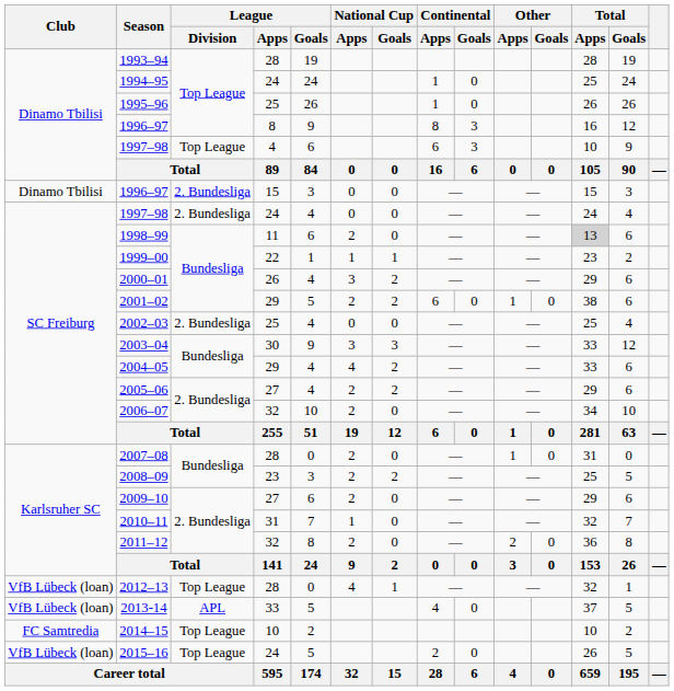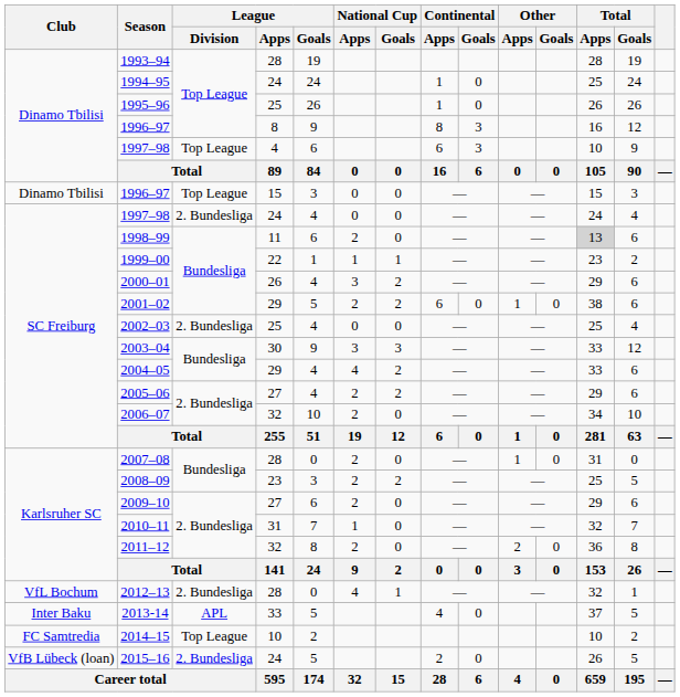 <table class="wikitable" style="text-align:center">
 <tr>
 <th rowspan="2">Club</th>
 <th rowspan="2">Season</th>
 <th colspan="3">League</th>
 <th colspan="2">National Cup</th>
 <th colspan="2">Continental</th>
 <th colspan="2">Other</th>
 <th colspan="2">Total</th>
 <th rowspan="2"></th>
 </tr>
 <tr>
 <th>Division</th>
 <th>Apps</th>
 <th>Goals</th>
 <th>Apps</th>
 <th>Goals</th>
 <th>Apps</th>
 <th>Goals</th>
 <th>Apps</th>
 <th>Goals</th>
 <th>Apps</th>
 <th>Goals</th>
 </tr>
 <tr>
 <td rowspan="6"><a href='#'>Dinamo Tbilisi</a></td>
 <td><a href='#'>1993–94</a></td>
 <td rowspan="4"><a href='#'>Top League</a></td>
 <td>28</td>
 <td>19</td>
 <td></td>
 <td></td>
 <td></td>
 <td></td>
 <td></td>
 <td></td>
 <td>28</td>
 <td>19</td>
 <td></td>
 </tr>
 <tr>
 <td><a href='#'>1994–95</a></td>
 <td>24</td>
 <td>24</td>
 <td></td>
 <td></td>
 <td>1</td>
 <td>0</td>
 <td></td>
 <td></td>
 <td>25</td>
 <td>24</td>
 <td></td>
 </tr>
 <tr>
 <td><a href='#'>1995–96</a></td>
 <td>25</td>
 <td>26</td>
 <td></td>
 <td></td>
 <td>1</td>
 <td>0</td>
 <td></td>
 <td></td>
 <td>26</td>
 <td>26</td>
 <td></td>
 </tr>
 <tr>
 <td><a href='#'>1996–97</a></td>
 <td>8</td>
 <td>9</td>
 <td></td>
 <td></td>
 <td>8</td>
 <td>3</td>
 <td></td>
 <td></td>
 <td>16</td>
 <td>12</td>
 <td></td>
 </tr>
 <tr>
 <td><a href='#'>1997–98</a></td>
 <td>Top League</td>
 <td>4</td>
 <td>6</td>
 <td></td>
 <td></td>
 <td>6</td>
 <td>3</td>
 <td></td>
 <td></td>
 <td>10</td>
 <td>9</td>
 <td></td>
 </tr>
 <tr>
 <th colspan="2">Total</th>
 <th>89</th>
 <th>84</th>
 <th>0</th>
 <th>0</th>
 <th>16</th>
 <th>6</th>
 <th>0</th>
 <th>0</th>
 <th>105</th>
 <th>90</th>
 <th>—</th>
 </tr>
 <tr>
 <td>Dinamo Tbilisi</td>
 <td><a href='#'>1996–97</a></td>
-<td><a href='#'>2.&nbsp;Bundesliga</a></td>
+<td>Top League</td>
 <td>15</td>
 <td>3</td>
 <td>0</td>
 <td>0</td>
 <td colspan="2">—</td>
 <td colspan="2">—</td>
 <td>15</td>
 <td>3</td>
 <td></td>
 </tr>
 <tr>
 <td rowspan="11"><a href='#'>SC Freiburg</a></td>
 <td><a href='#'>1997–98</a></td>
 <td>2. Bundesliga</td>
 <td>24</td>
 <td>4</td>
 <td>0</td>
 <td>0</td>
 <td colspan="2">—</td>
 <td colspan="2">—</td>
 <td>24</td>
 <td>4</td>
 <td></td>
 </tr>
 <tr>
 <td><a href='#'>1998–99</a></td>
 <td rowspan="4"><a href='#'>Bundesliga</a></td>
 <td>11</td>
 <td>6</td>
 <td>2</td>
 <td>0</td>
 <td colspan="2">—</td>
 <td colspan="2">—</td>
 <td style="background: lightgrey;">13</td>
 <td>6</td>
 <td></td>
 </tr>
 <tr>
 <td><a href='#'>1999–00</a></td>
 <td>22</td>
 <td>1</td>
 <td>1</td>
 <td>1</td>
 <td colspan="2">—</td>
 <td colspan="2">—</td>
 <td>23</td>
 <td>2</td>
 <td></td>
 </tr>
 <tr>
 <td><a href='#'>2000–01</a></td>
 <td>26</td>
 <td>4</td>
 <td>3</td>
 <td>2</td>
 <td colspan="2">—</td>
 <td colspan="2">—</td>
 <td>29</td>
 <td>6</td>
 <td></td>
 </tr>
 <tr>
 <td><a href='#'>2001–02</a></td>
 <td>29</td>
 <td>5</td>
 <td>2</td>
 <td>2</td>
 <td>6</td>
 <td>0</td>
 <td>1</td>
 <td>0</td>
 <td>38</td>
 <td>6</td>
 <td></td>
 </tr>
 <tr>
 <td><a href='#'>2002–03</a></td>
 <td>2. Bundesliga</td>
 <td>25</td>
 <td>4</td>
 <td>0</td>
 <td>0</td>
 <td colspan="2">—</td>
 <td colspan="2">—</td>
 <td>25</td>
 <td>4</td>
 <td></td>
 </tr>
 <tr>
 <td><a href='#'>2003–04</a></td>
 <td rowspan="2">Bundesliga</td>
 <td>30</td>
 <td>9</td>
 <td>3</td>
 <td>3</td>
 <td colspan="2">—</td>
 <td colspan="2">—</td>
 <td>33</td>
 <td>12</td>
 <td></td>
 </tr>
 <tr>
 <td><a href='#'>2004–05</a></td>
 <td>29</td>
 <td>4</td>
 <td>4</td>
 <td>2</td>
 <td colspan="2">—</td>
 <td colspan="2">—</td>
 <td>33</td>
 <td>6</td>
 <td></td>
 </tr>
 <tr>
 <td><a href='#'>2005–06</a></td>
 <td rowspan="2">2. Bundesliga</td>
 <td>27</td>
 <td>4</td>
 <td>2</td>
 <td>2</td>
 <td colspan="2">—</td>
 <td colspan="2">—</td>
 <td>29</td>
 <td>6</td>
 <td></td>
 </tr>
 <tr>
 <td><a href='#'>2006–07</a></td>
 <td>32</td>
 <td>10</td>
 <td>2</td>
 <td>0</td>
 <td colspan="2">—</td>
 <td colspan="2">—</td>
 <td>34</td>
 <td>10</td>
 <td></td>
 </tr>
 <tr>
 <th colspan="2">Total</th>
 <th>255</th>
 <th>51</th>
 <th>19</th>
 <th>12</th>
 <th>6</th>
 <th>0</th>
 <th>1</th>
 <th>0</th>
 <th>281</th>
 <th>63</th>
 <th>—</th>
 </tr>
 <tr>
 <td rowspan="6"><a href='#'>Karlsruher SC</a></td>
 <td><a href='#'>2007–08</a></td>
 <td rowspan="2">Bundesliga</td>
 <td>28</td>
 <td>0</td>
 <td>2</td>
 <td>0</td>
 <td colspan="2">—</td>
 <td>1</td>
 <td>0</td>
 <td>31</td>
 <td>0</td>
 <td></td>
 </tr>
 <tr>
 <td><a href='#'>2008–09</a></td>
 <td>23</td>
 <td>3</td>
 <td>2</td>
 <td>2</td>
 <td colspan="2">—</td>
 <td colspan="2">—</td>
 <td>25</td>
 <td>5</td>
 <td></td>
 </tr>
 <tr>
 <td><a href='#'>2009–10</a></td>
 <td rowspan="3">2. Bundesliga</td>
 <td>27</td>
 <td>6</td>
 <td>2</td>
 <td>0</td>
 <td colspan="2">—</td>
 <td colspan="2">—</td>
 <td>29</td>
 <td>6</td>
 <td></td>
 </tr>
 <tr>
 <td><a href='#'>2010–11</a></td>
 <td>31</td>
 <td>7</td>
 <td>1</td>
 <td>0</td>
 <td colspan="2">—</td>
 <td colspan="2">—</td>
 <td>32</td>
 <td>7</td>
 <td></td>
 </tr>
 <tr>
 <td><a href='#'>2011–12</a></td>
 <td>32</td>
 <td>8</td>
 <td>2</td>
 <td>0</td>
 <td colspan="2">—</td>
 <td>2</td>
 <td>0</td>
 <td>36</td>
 <td>8</td>
 <td></td>
 </tr>
 <tr>
 <th colspan="2">Total</th>
 <th>141</th>
 <th>24</th>
 <th>9</th>
 <th>2</th>
 <th>0</th>
 <th>0</th>
 <th>3</th>
 <th>0</th>
 <th>153</th>
 <th>26</th>
 <th>—</th>
 </tr>
 <tr>
-<td><a href='#'>VfB Lübeck</a> (loan)</td>
+<td><a href='#'>VfL Bochum</a></td>
 <td><a href='#'>2012–13</a></td>
-<td>Top League</td>
+<td>2. Bundesliga</td>
 <td>28</td>
 <td>0</td>
 <td>4</td>
 <td>1</td>
 <td colspan="2">—</td>
 <td colspan="2">—</td>
 <td>32</td>
 <td>1</td>
 <td></td>
 </tr>
 <tr>
-<td><a href='#'>VfB Lübeck</a> (loan)</td>
+<td><a href='#'>Inter Baku</a></td>
 <td><a href='#'>2013-14</a></td>
 <td><a href='#'>APL</a></td>
 <td>33</td>
 <td>5</td>
 <td></td>
 <td></td>
 <td>4</td>
 <td>0</td>
 <td></td>
 <td></td>
 <td>37</td>
 <td>5</td>
 <td></td>
 </tr>
 <tr>
 <td><a href='#'>FC Samtredia</a></td>
 <td><a href='#'>2014–15</a></td>
 <td>Top League</td>
 <td>10</td>
 <td>2</td>
 <td></td>
 <td></td>
 <td></td>
 <td></td>
 <td></td>
 <td></td>
 <td>10</td>
 <td>2</td>
 <td></td>
 </tr>
 <tr>
 <td><a href='#'>VfB Lübeck</a> (loan)</td>
 <td><a href='#'>2015–16</a></td>
-<td>Top League</td>
+<td><a href='#'>2.&nbsp;Bundesliga</a></td>
 <td>24</td>
 <td>5</td>
 <td></td>
 <td></td>
 <td>2</td>
 <td>0</td>
 <td></td>
 <td></td>
 <td>26</td>
 <td>5</td>
 <td></td>
 </tr>
 <tr>
 <th colspan="3">Career total</th>
 <th>595</th>
 <th>174</th>
 <th>32</th>
 <th>15</th>
 <th>28</th>
 <th>6</th>
 <th>4</th>
 <th>0</th>
 <th>659</th>
 <th>195</th>
 <th>—</th>
 </tr>
 </table>
